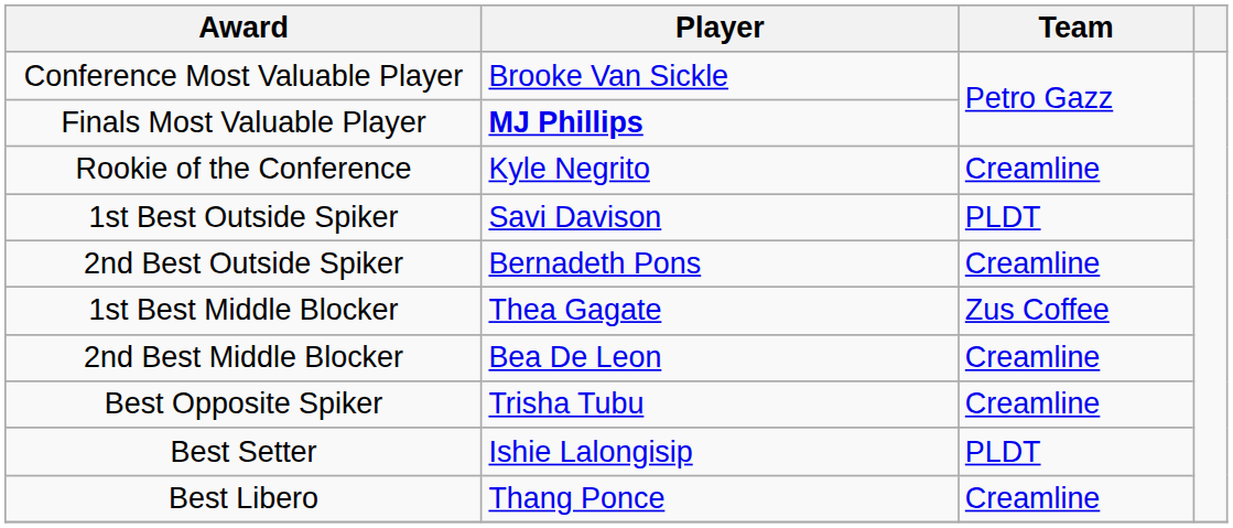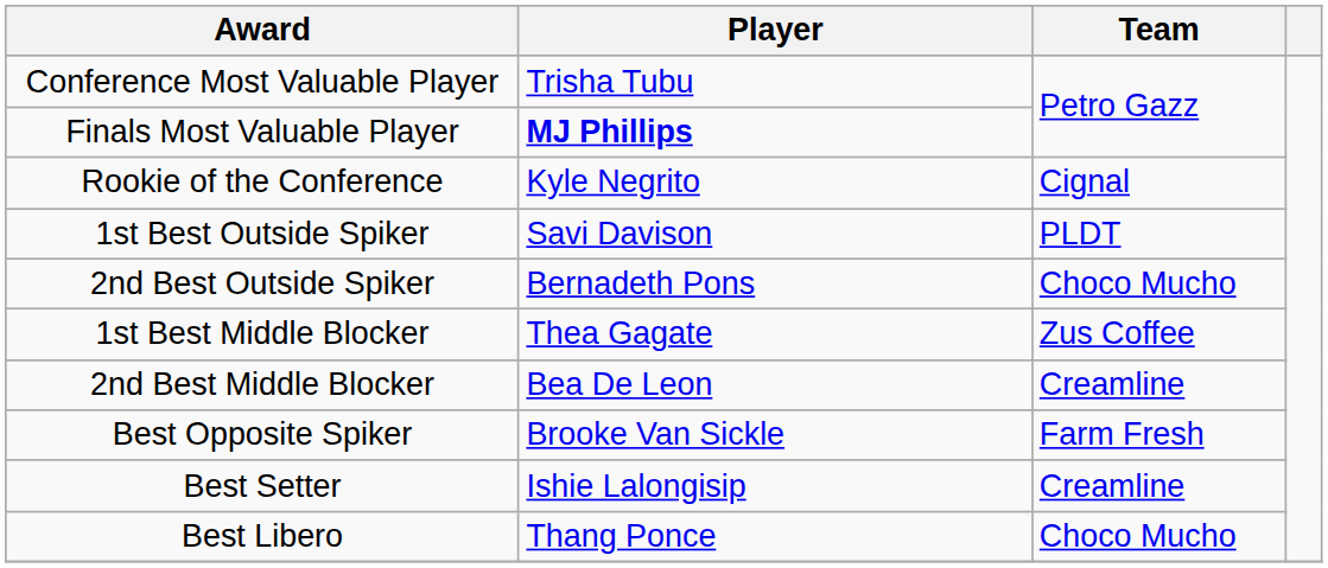 <table class="wikitable">
 <tr>
 <th width=250>Award</th>
 <th width=250>Player</th>
 <th width=120>Team</th>
 <th width=10></th>
 </tr>
 <tr>
 <td style="text-align:center">Conference Most Valuable Player</td>
-<td><a href='#'>Brooke Van Sickle</a></td>
+<td><a href='#'>Trisha Tubu</a></td>
 <td rowspan=2><a href='#'>Petro Gazz</a></td>
 <td rowspan="10" style="text-align:center"><br></td>
 </tr>
 <tr>
 <td style="text-align:center">Finals Most Valuable Player</td>
 <td><strong><a href='#'>MJ Phillips</a></strong></td>
 </tr>
 <tr>
 <td style="text-align:center">Rookie of the Conference</td>
 <td><a href='#'>Kyle Negrito</a></td>
-<td><a href='#'>Creamline</a></td>
+<td><a href='#'>Cignal</a></td>
 </tr>
 <tr>
 <td style="text-align:center">1st Best Outside Spiker</td>
 <td><a href='#'>Savi Davison</a></td>
 <td><a href='#'>PLDT</a></td>
 </tr>
 <tr>
 <td style="text-align:center">2nd Best Outside Spiker</td>
 <td><a href='#'>Bernadeth Pons</a></td>
-<td><a href='#'>Creamline</a></td>
+<td><a href='#'>Choco Mucho</a></td>
 </tr>
 <tr>
 <td style="text-align:center">1st Best Middle Blocker</td>
 <td><a href='#'>Thea Gagate</a></td>
 <td><a href='#'>Zus Coffee</a></td>
 </tr>
 <tr>
 <td style="text-align:center">2nd Best Middle Blocker</td>
 <td><a href='#'>Bea De Leon</a></td>
 <td><a href='#'>Creamline</a></td>
 </tr>
 <tr>
 <td style="text-align:center">Best Opposite Spiker</td>
-<td><a href='#'>Trisha Tubu</a></td>
-<td><a href='#'>Creamline</a></td>
+<td><a href='#'>Brooke Van Sickle</a></td>
+<td><a href='#'>Farm Fresh</a></td>
 </tr>
 <tr>
 <td style="text-align:center">Best Setter</td>
 <td><a href='#'>Ishie Lalongisip</a></td>
-<td><a href='#'>PLDT</a></td>
+<td><a href='#'>Creamline</a></td>
 </tr>
 <tr>
 <td style="text-align:center">Best Libero</td>
 <td><a href='#'>Thang Ponce</a></td>
-<td><a href='#'>Creamline</a></td>
+<td><a href='#'>Choco Mucho</a></td>
 </tr>
 <tr>
 </tr>
 </table>
